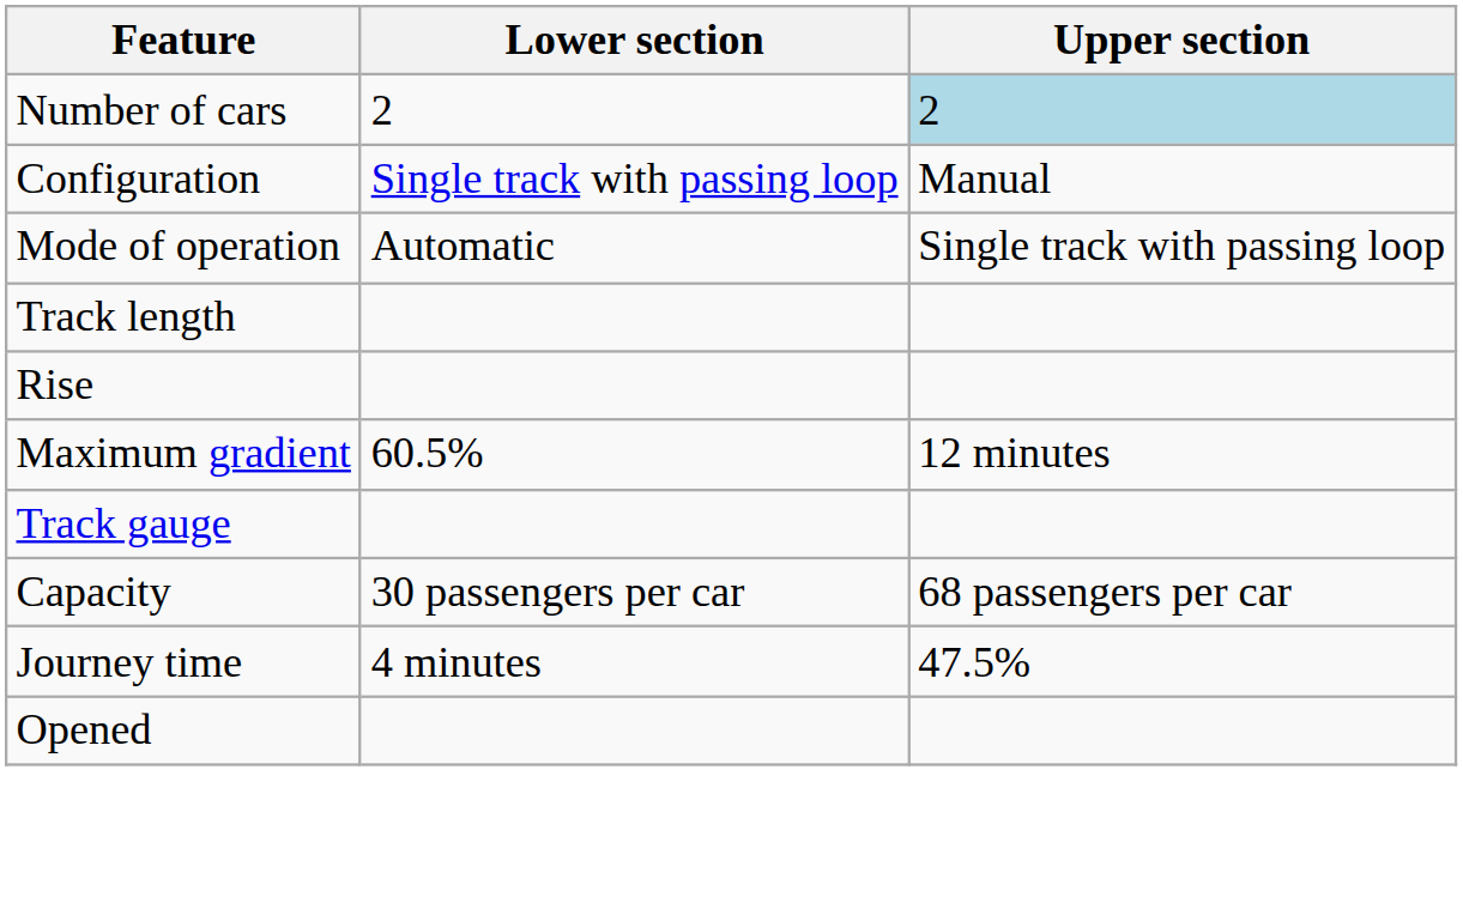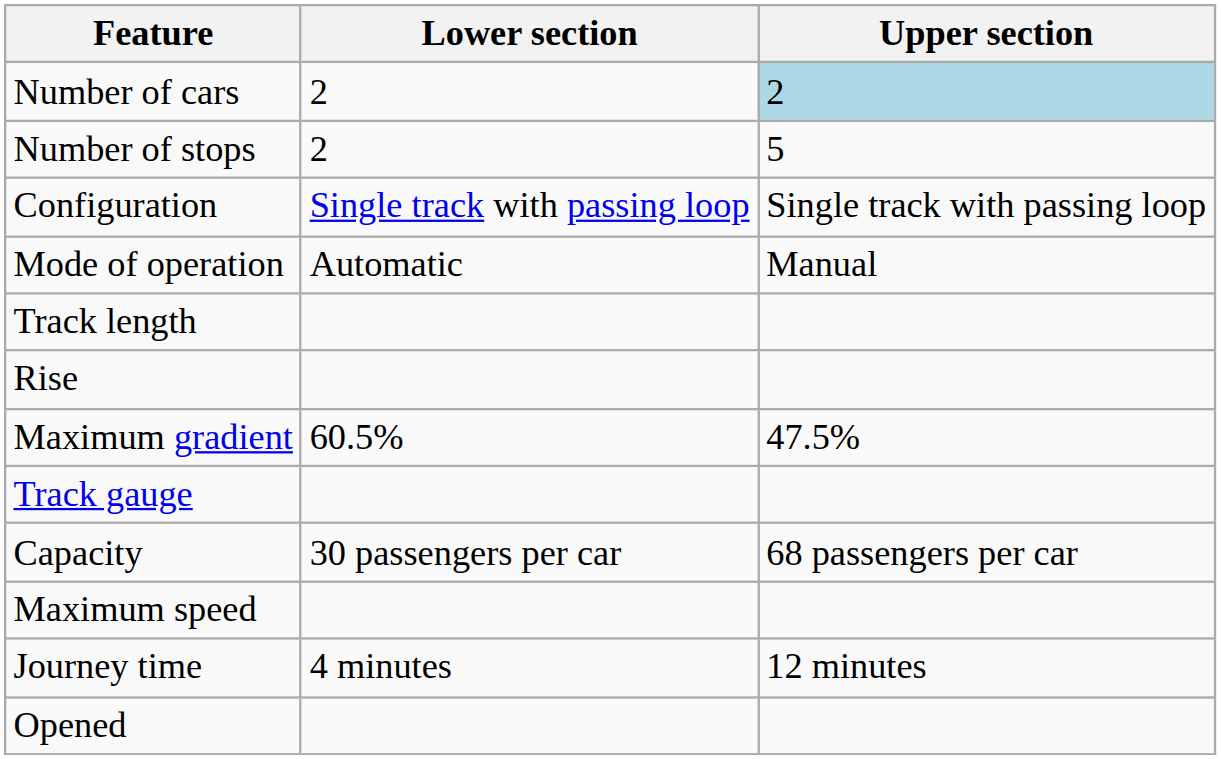 <table class="wikitable sortable mw-datatable plainrowheaders">
 <tr>
 <th>Feature</th>
 <th>Lower section</th>
 <th>Upper section</th>
 </tr>
 <tr ---->
 <td>Number of cars</td>
 <td>2</td>
 <td style="background: lightblue;">2</td>
 </tr>
 <tr>
+<td>Number of stops</td>
+<td>2</td>
+<td>5</td>
+</tr>
+<tr>
 <td>Configuration</td>
 <td><a href='#'>Single track</a> with <a href='#'>passing loop</a></td>
-<td>Manual</td>
+<td>Single track with passing loop</td>
 </tr>
 <tr>
 <td>Mode of operation</td>
 <td>Automatic</td>
-<td>Single track with passing loop</td>
+<td>Manual</td>
 </tr>
 <tr>
 <td>Track length</td>
 <td></td>
 <td></td>
 </tr>
 <tr>
 <td>Rise</td>
 <td></td>
 <td></td>
 </tr>
 <tr>
 <td>Maximum <a href='#'>gradient</a></td>
 <td>60.5%</td>
-<td>12 minutes</td>
+<td>47.5%</td>
 </tr>
 <tr>
 <td><a href='#'>Track gauge</a></td>
 <td></td>
 <td></td>
 </tr>
 <tr>
 <td>Capacity</td>
 <td>30 passengers per car</td>
 <td>68 passengers per car</td>
 </tr>
 <tr>
+<td>Maximum speed</td>
+<td></td>
+<td></td>
+</tr>
+<tr>
 <td>Journey time</td>
 <td>4 minutes</td>
-<td>47.5%</td>
+<td>12 minutes</td>
 </tr>
 <tr>
 <td>Opened</td>
 <td></td>
 <td></td>
 </tr>
 </table>
